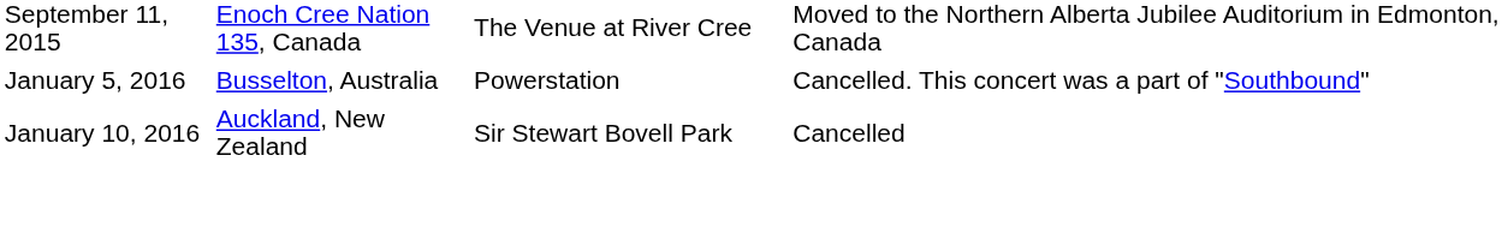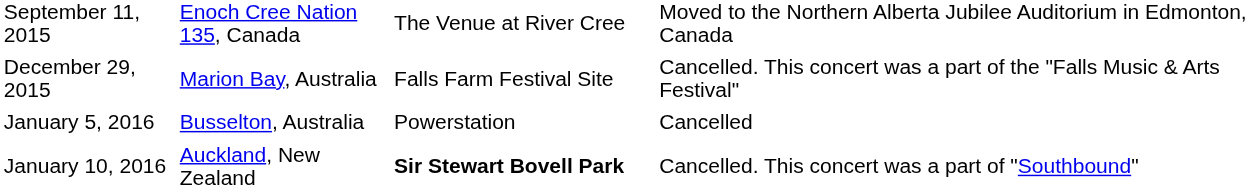 <table cellpadding="2" style="border:0 solid darkgrey; font-size:90%">
 <tr>
 <th style="width:150px;"></th>
 <th style="width:200px;"></th>
 <th style="width:250px;"></th>
 <th style="width:700px;"></th>
 </tr>
 <tr border="0">
 </tr>
 <tr>
 <td>September 11, 2015</td>
 <td><a href='#'>Enoch Cree Nation 135</a>, Canada</td>
 <td>The Venue at River Cree</td>
 <td>Moved to the Northern Alberta Jubilee Auditorium in Edmonton, Canada</td>
 </tr>
 <tr>
+<td>December 29, 2015</td>
+<td><a href='#'>Marion Bay</a>, Australia</td>
+<td>Falls Farm Festival Site</td>
+<td>Cancelled. This concert was a part of the "Falls Music & Arts Festival"</td>
+</tr>
+<tr>
 <td>January 5, 2016</td>
 <td><a href='#'>Busselton</a>, Australia</td>
 <td>Powerstation</td>
-<td>Cancelled. This concert was a part of "<a href='#'>Southbound</a>"</td>
+<td>Cancelled</td>
 </tr>
 <tr>
 <td>January 10, 2016</td>
 <td><a href='#'>Auckland</a>, New Zealand</td>
-<td>Sir Stewart Bovell Park</td>
-<td>Cancelled</td>
+<td><strong>Sir Stewart Bovell Park</strong></td>
+<td>Cancelled. This concert was a part of "<a href='#'>Southbound</a>"</td>
 </tr>
 <tr>
 </tr>
 </table>
